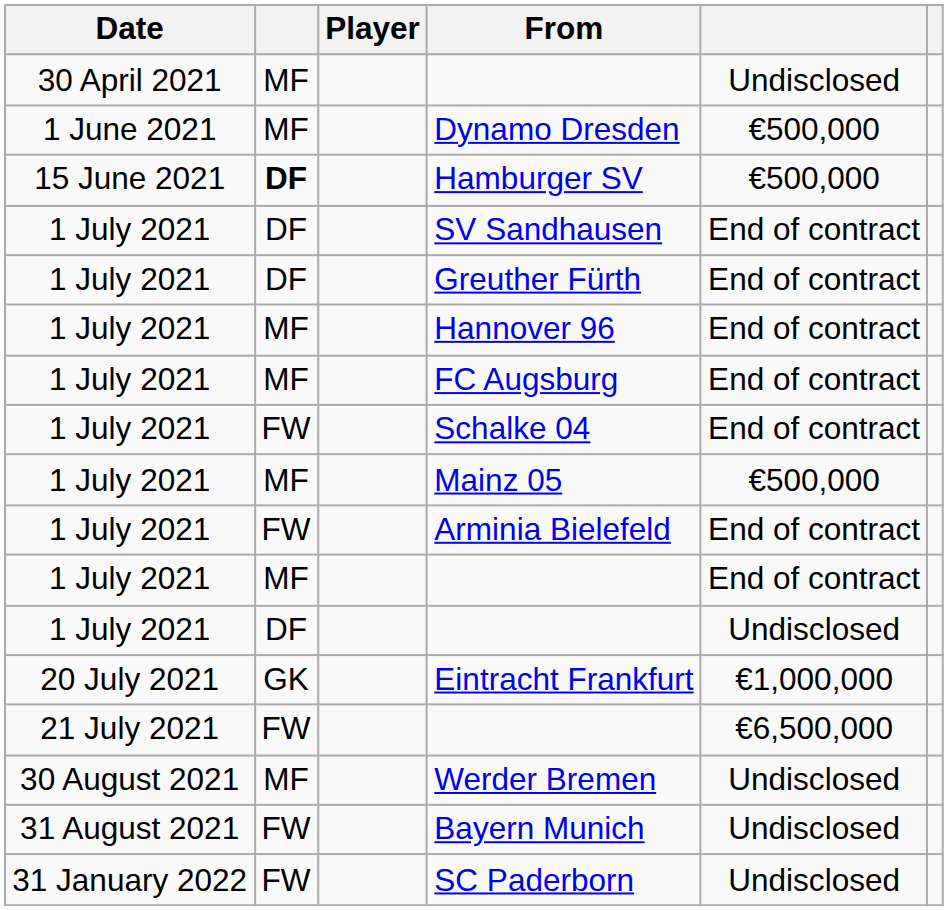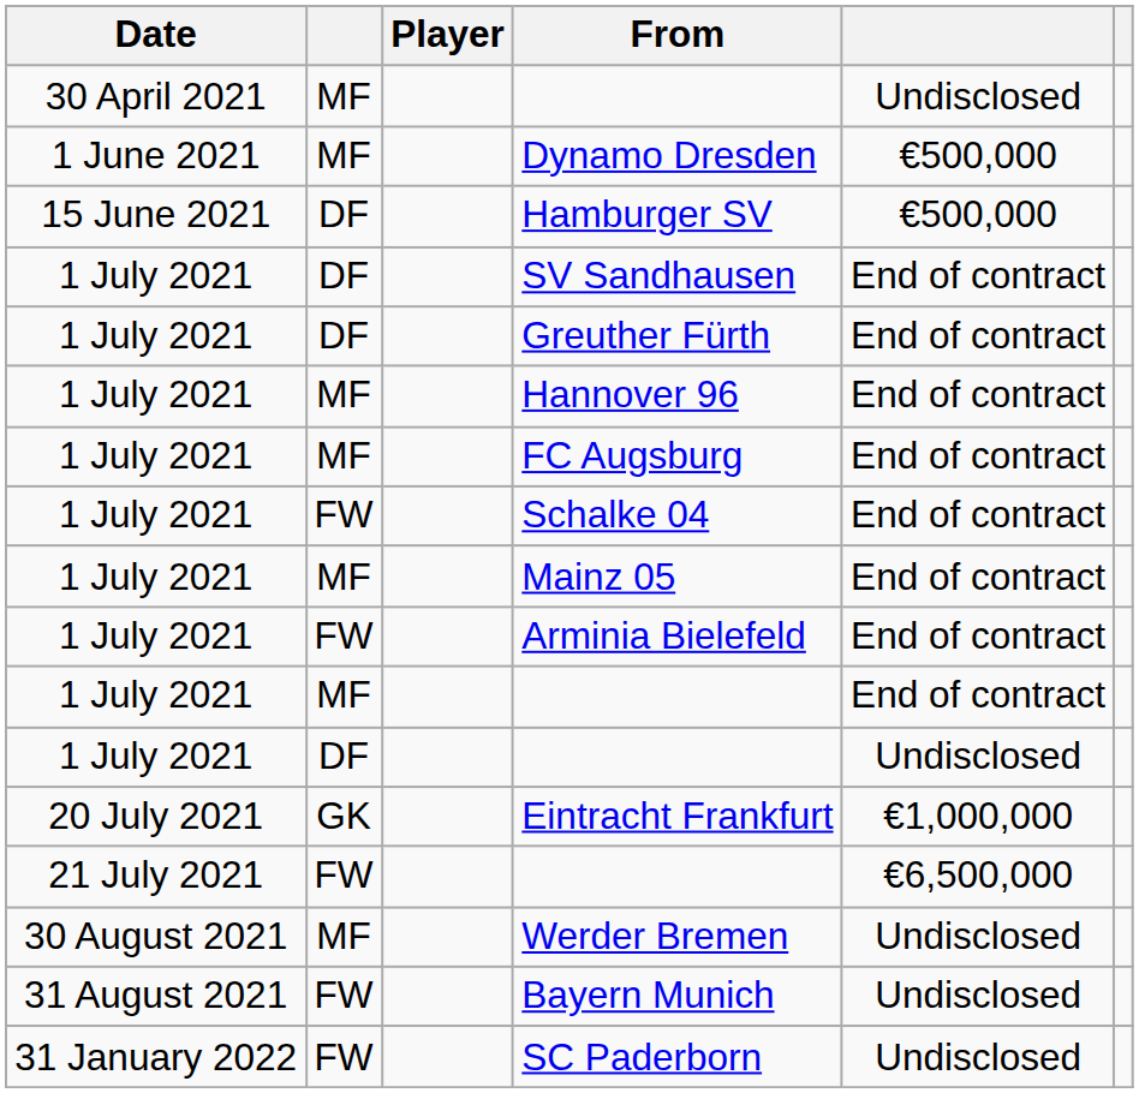 <table class="wikitable sortable nowrap" style="text-align:center;">
 <tr>
 <th scope=col>Date</th>
 <th scope=col></th>
 <th scope=col>Player</th>
 <th scope=col>From</th>
 <th scope=col></th>
 <th scope=col class="unsortable"></th>
 </tr>
 <tr>
 <td>30 April 2021</td>
 <td>MF</td>
 <td align="left"></td>
 <td align="left"></td>
 <td>Undisclosed</td>
 <td></td>
 </tr>
 <tr>
 <td>1 June 2021</td>
 <td>MF</td>
 <td align="left"></td>
 <td align="left"><a href='#'>Dynamo Dresden</a></td>
 <td>€500,000</td>
 <td></td>
 </tr>
 <tr>
 <td>15 June 2021</td>
-<td><strong>DF</strong></td>
+<td>DF</td>
 <td align=left></td>
 <td align=left><a href='#'>Hamburger SV</a></td>
 <td>€500,000</td>
 <td></td>
 </tr>
 <tr>
 <td>1 July 2021</td>
 <td>DF</td>
 <td align="left"></td>
 <td align="left"><a href='#'>SV Sandhausen</a></td>
 <td>End of contract</td>
 <td></td>
 </tr>
 <tr>
 <td>1 July 2021</td>
 <td>DF</td>
 <td align="left"></td>
 <td align="left"><a href='#'>Greuther Fürth</a></td>
 <td>End of contract</td>
 <td></td>
 </tr>
 <tr>
 <td>1 July 2021</td>
 <td>MF</td>
 <td align="left"></td>
 <td align="left"><a href='#'>Hannover 96</a></td>
 <td>End of contract</td>
 <td></td>
 </tr>
 <tr>
 <td>1 July 2021</td>
 <td>MF</td>
 <td align="left"></td>
 <td align="left"><a href='#'>FC Augsburg</a></td>
 <td>End of contract</td>
 <td></td>
 </tr>
 <tr>
 <td>1 July 2021</td>
 <td>FW</td>
 <td align="left"></td>
 <td align="left"><a href='#'>Schalke 04</a></td>
 <td>End of contract</td>
 <td></td>
 </tr>
 <tr>
 <td>1 July 2021</td>
 <td>MF</td>
 <td align="left"></td>
 <td align="left"><a href='#'>Mainz 05</a></td>
-<td>€500,000</td>
+<td>End of contract</td>
 <td></td>
 </tr>
 <tr>
 <td>1 July 2021</td>
 <td>FW</td>
 <td align="left"></td>
 <td align="left"><a href='#'>Arminia Bielefeld</a></td>
 <td>End of contract</td>
 <td></td>
 </tr>
 <tr>
 <td>1 July 2021</td>
 <td>MF</td>
 <td align="left"></td>
 <td align="left"></td>
 <td>End of contract</td>
 <td></td>
 </tr>
 <tr>
 <td>1 July 2021</td>
 <td>DF</td>
 <td align="left"></td>
 <td align="left"></td>
 <td>Undisclosed</td>
 <td></td>
 </tr>
 <tr>
 <td>20 July 2021</td>
 <td>GK</td>
 <td align="left"></td>
 <td align="left"><a href='#'>Eintracht Frankfurt</a></td>
 <td>€1,000,000</td>
 <td></td>
 </tr>
 <tr>
 <td>21 July 2021</td>
 <td>FW</td>
 <td align="left"></td>
 <td align="left"></td>
 <td>€6,500,000</td>
 <td></td>
 </tr>
 <tr>
 <td>30 August 2021</td>
 <td>MF</td>
 <td align="left"></td>
 <td align="left"><a href='#'>Werder Bremen</a></td>
 <td>Undisclosed</td>
 <td></td>
 </tr>
 <tr>
 <td>31 August 2021</td>
 <td>FW</td>
 <td align=left></td>
 <td align=left><a href='#'>Bayern Munich</a></td>
 <td>Undisclosed</td>
 <td></td>
 </tr>
 <tr>
 <td>31 January 2022</td>
 <td>FW</td>
 <td align=left></td>
 <td align=left><a href='#'>SC Paderborn</a></td>
 <td>Undisclosed</td>
 <td></td>
 </tr>
 </table>
